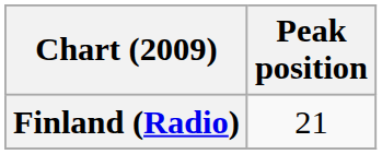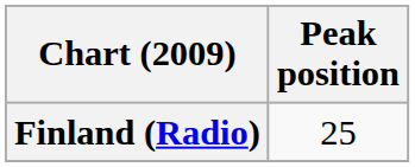 <table class="wikitable sortable plainrowheaders">
 <tr>
 <th>Chart (2009)</th>
 <th>Peak<br>position</th>
 </tr>
 <tr>
 <th scope="row">Finland (<a href='#'>Radio</a>)</th>
-<td style="text-align:center;">21</td>
+<td style="text-align:center;">25</td>
 </tr>
 <tr>
 </tr>
 </table>
